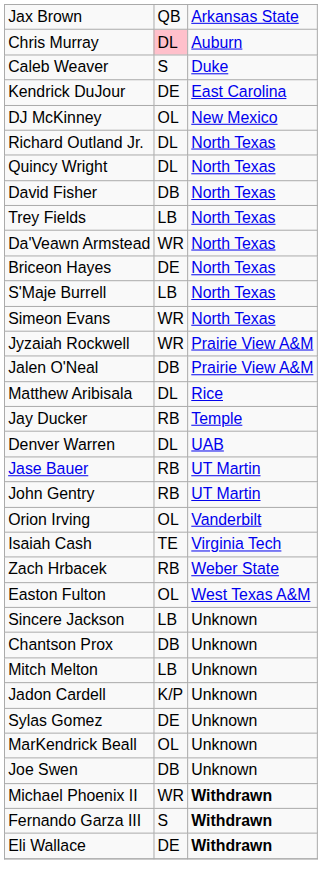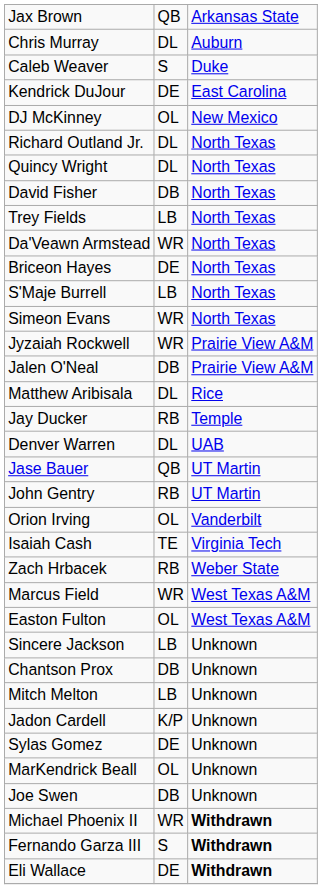 <table class="wikitable sortable">
 <tr>
 </tr>
 <tr>
 <td>Jax Brown</td>
 <td>QB</td>
 <td><a href='#'>Arkansas State</a></td>
 </tr>
 <tr>
 <td>Chris Murray</td>
-<td style="background: pink;">DL</td>
+<td>DL</td>
 <td><a href='#'>Auburn</a></td>
 </tr>
 <tr>
 <td>Caleb Weaver</td>
 <td>S</td>
 <td><a href='#'>Duke</a></td>
 </tr>
 <tr>
 <td>Kendrick DuJour</td>
 <td>DE</td>
 <td><a href='#'>East Carolina</a></td>
 </tr>
 <tr>
 <td>DJ McKinney</td>
 <td>OL</td>
 <td><a href='#'>New Mexico</a></td>
 </tr>
 <tr>
 <td>Richard Outland Jr.</td>
 <td>DL</td>
 <td><a href='#'>North Texas</a></td>
 </tr>
 <tr>
 <td>Quincy Wright</td>
 <td>DL</td>
 <td><a href='#'>North Texas</a></td>
 </tr>
 <tr>
 <td>David Fisher</td>
 <td>DB</td>
 <td><a href='#'>North Texas</a></td>
 </tr>
 <tr>
 <td>Trey Fields</td>
 <td>LB</td>
 <td><a href='#'>North Texas</a></td>
 </tr>
 <tr>
 <td>Da'Veawn Armstead</td>
 <td>WR</td>
 <td><a href='#'>North Texas</a></td>
 </tr>
 <tr>
 <td>Briceon Hayes</td>
 <td>DE</td>
 <td><a href='#'>North Texas</a></td>
 </tr>
 <tr>
 <td>S'Maje Burrell</td>
 <td>LB</td>
 <td><a href='#'>North Texas</a></td>
 </tr>
 <tr>
 <td>Simeon Evans</td>
 <td>WR</td>
 <td><a href='#'>North Texas</a></td>
 </tr>
 <tr>
 <td>Jyzaiah Rockwell</td>
 <td>WR</td>
 <td><a href='#'>Prairie View A&M</a></td>
 </tr>
 <tr>
 <td>Jalen O'Neal</td>
 <td>DB</td>
 <td><a href='#'>Prairie View A&M</a></td>
 </tr>
 <tr>
 <td>Matthew Aribisala</td>
 <td>DL</td>
 <td><a href='#'>Rice</a></td>
 </tr>
 <tr>
 <td>Jay Ducker</td>
 <td>RB</td>
 <td><a href='#'>Temple</a></td>
 </tr>
 <tr>
 <td>Denver Warren</td>
 <td>DL</td>
 <td><a href='#'>UAB</a></td>
 </tr>
 <tr>
 <td><a href='#'>Jase Bauer</a></td>
-<td>RB</td>
+<td>QB</td>
 <td><a href='#'>UT Martin</a></td>
 </tr>
 <tr>
 <td>John Gentry</td>
 <td>RB</td>
 <td><a href='#'>UT Martin</a></td>
 </tr>
 <tr>
 <td>Orion Irving</td>
 <td>OL</td>
 <td><a href='#'>Vanderbilt</a></td>
 </tr>
 <tr>
 <td>Isaiah Cash</td>
 <td>TE</td>
 <td><a href='#'>Virginia Tech</a></td>
 </tr>
 <tr>
 <td>Zach Hrbacek</td>
 <td>RB</td>
 <td><a href='#'>Weber State</a></td>
+</tr>
+<tr>
+<td>Marcus Field</td>
+<td>WR</td>
+<td><a href='#'>West Texas A&M</a></td>
 </tr>
 <tr>
 <td>Easton Fulton</td>
 <td>OL</td>
 <td><a href='#'>West Texas A&M</a></td>
 </tr>
 <tr>
 <td>Sincere Jackson</td>
 <td>LB</td>
 <td>Unknown</td>
 </tr>
 <tr>
 <td>Chantson Prox</td>
 <td>DB</td>
 <td>Unknown</td>
 </tr>
 <tr>
 <td>Mitch Melton</td>
 <td>LB</td>
 <td>Unknown</td>
 </tr>
 <tr>
 <td>Jadon Cardell</td>
 <td>K/P</td>
 <td>Unknown</td>
 </tr>
 <tr>
 <td>Sylas Gomez</td>
 <td>DE</td>
 <td>Unknown</td>
 </tr>
 <tr>
 <td>MarKendrick Beall</td>
 <td>OL</td>
 <td>Unknown</td>
 </tr>
 <tr>
 <td>Joe Swen</td>
 <td>DB</td>
 <td>Unknown</td>
 </tr>
 <tr>
 <td>Michael Phoenix II</td>
 <td>WR</td>
 <td><strong>Withdrawn</strong></td>
 </tr>
 <tr>
 <td>Fernando Garza III</td>
 <td>S</td>
 <td><strong>Withdrawn</strong></td>
 </tr>
 <tr>
 <td>Eli Wallace</td>
 <td>DE</td>
 <td><strong>Withdrawn</strong></td>
 </tr>
 <tr>
 </tr>
 </table>
